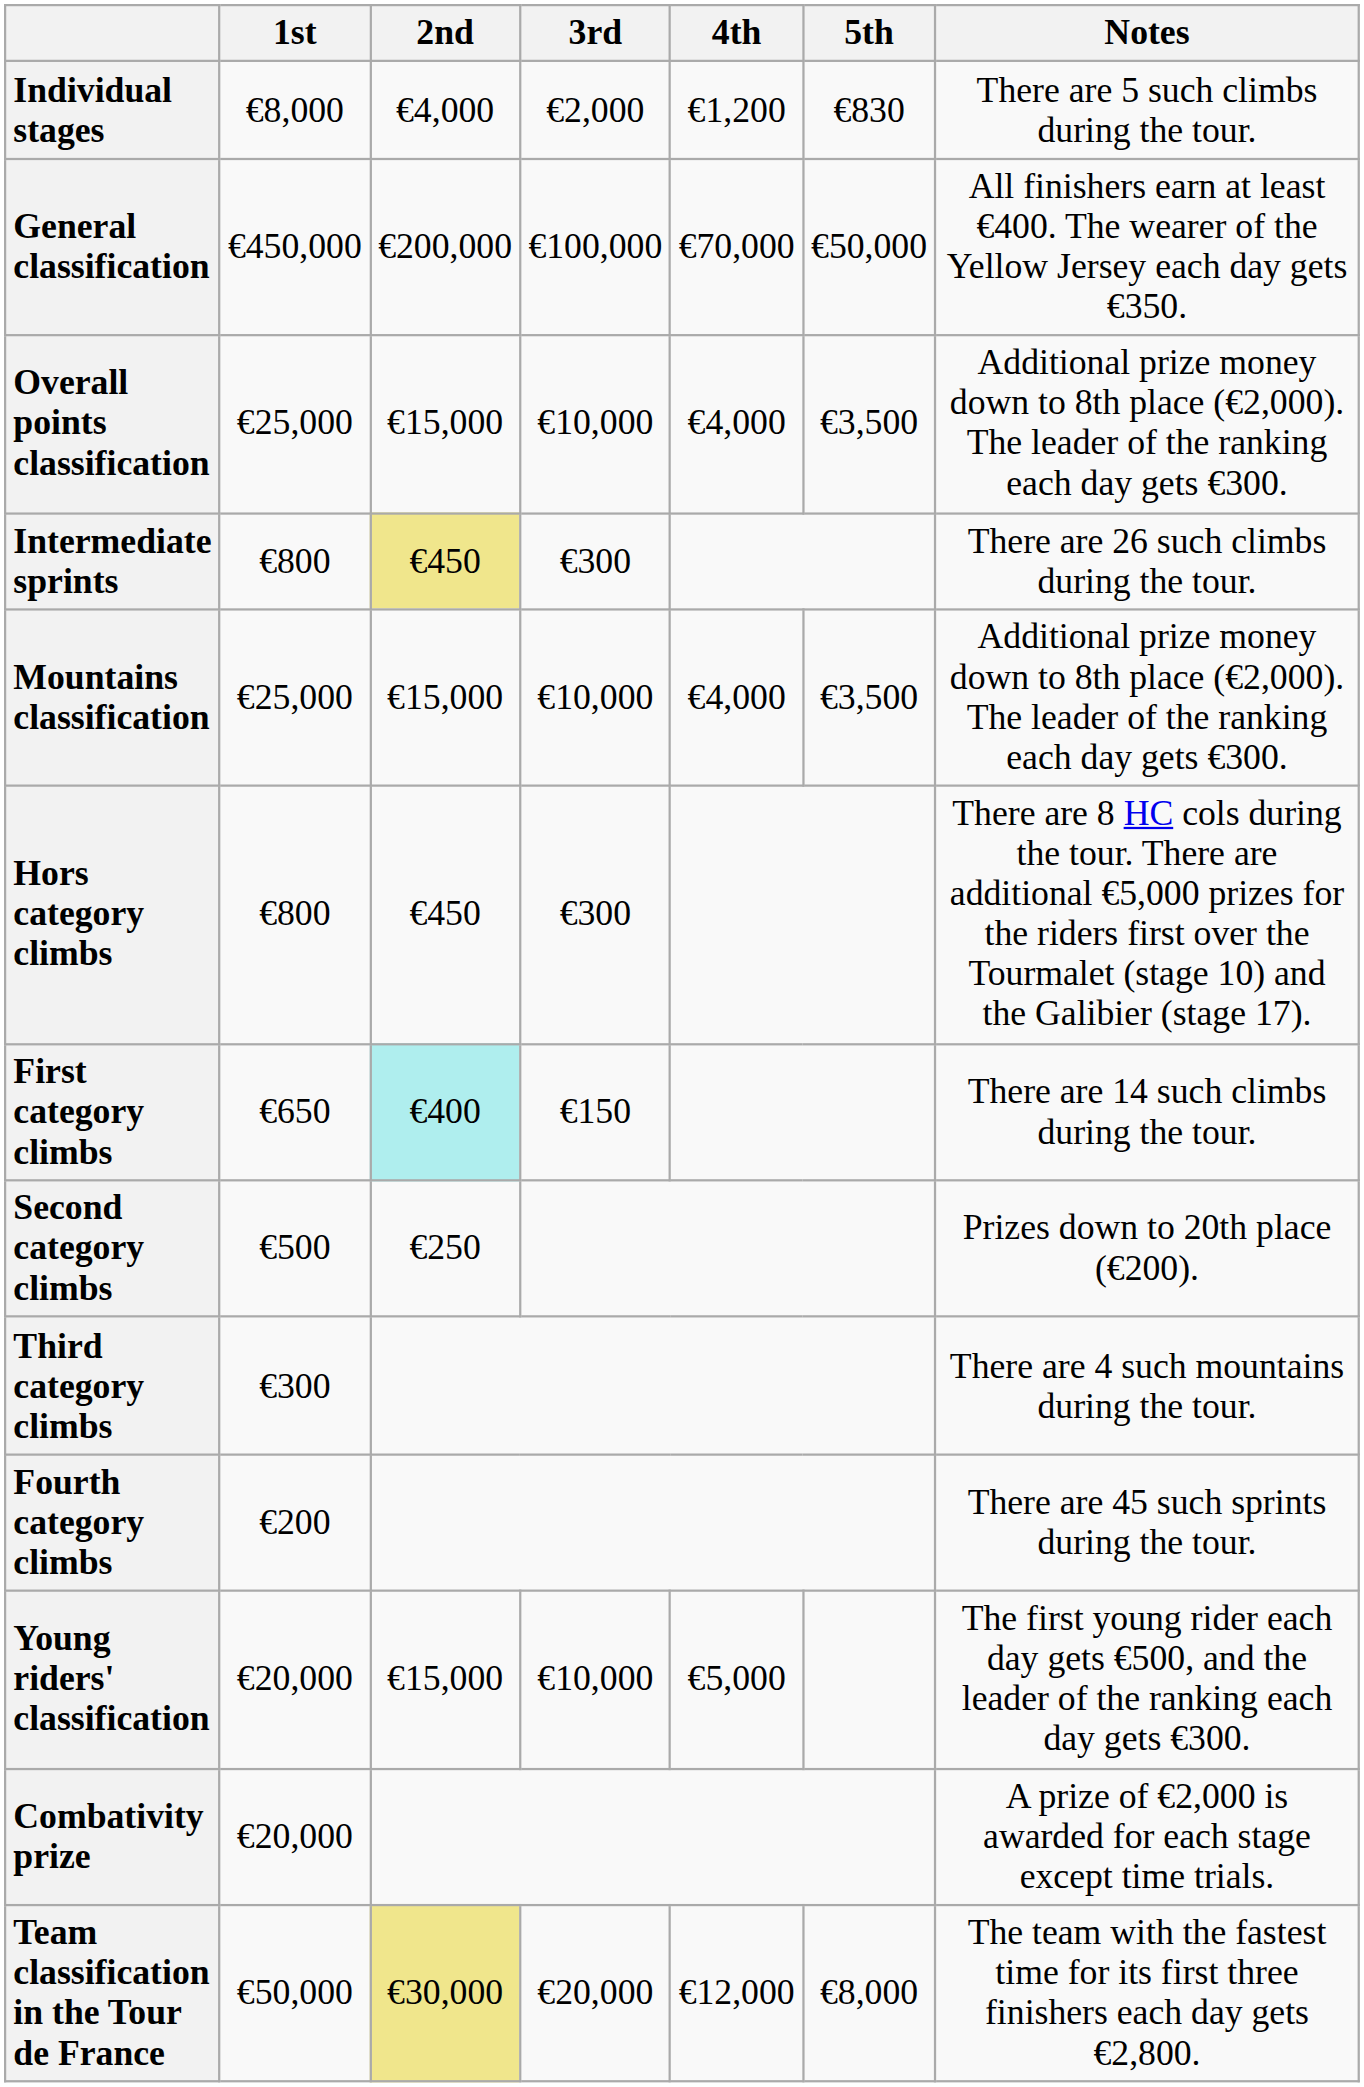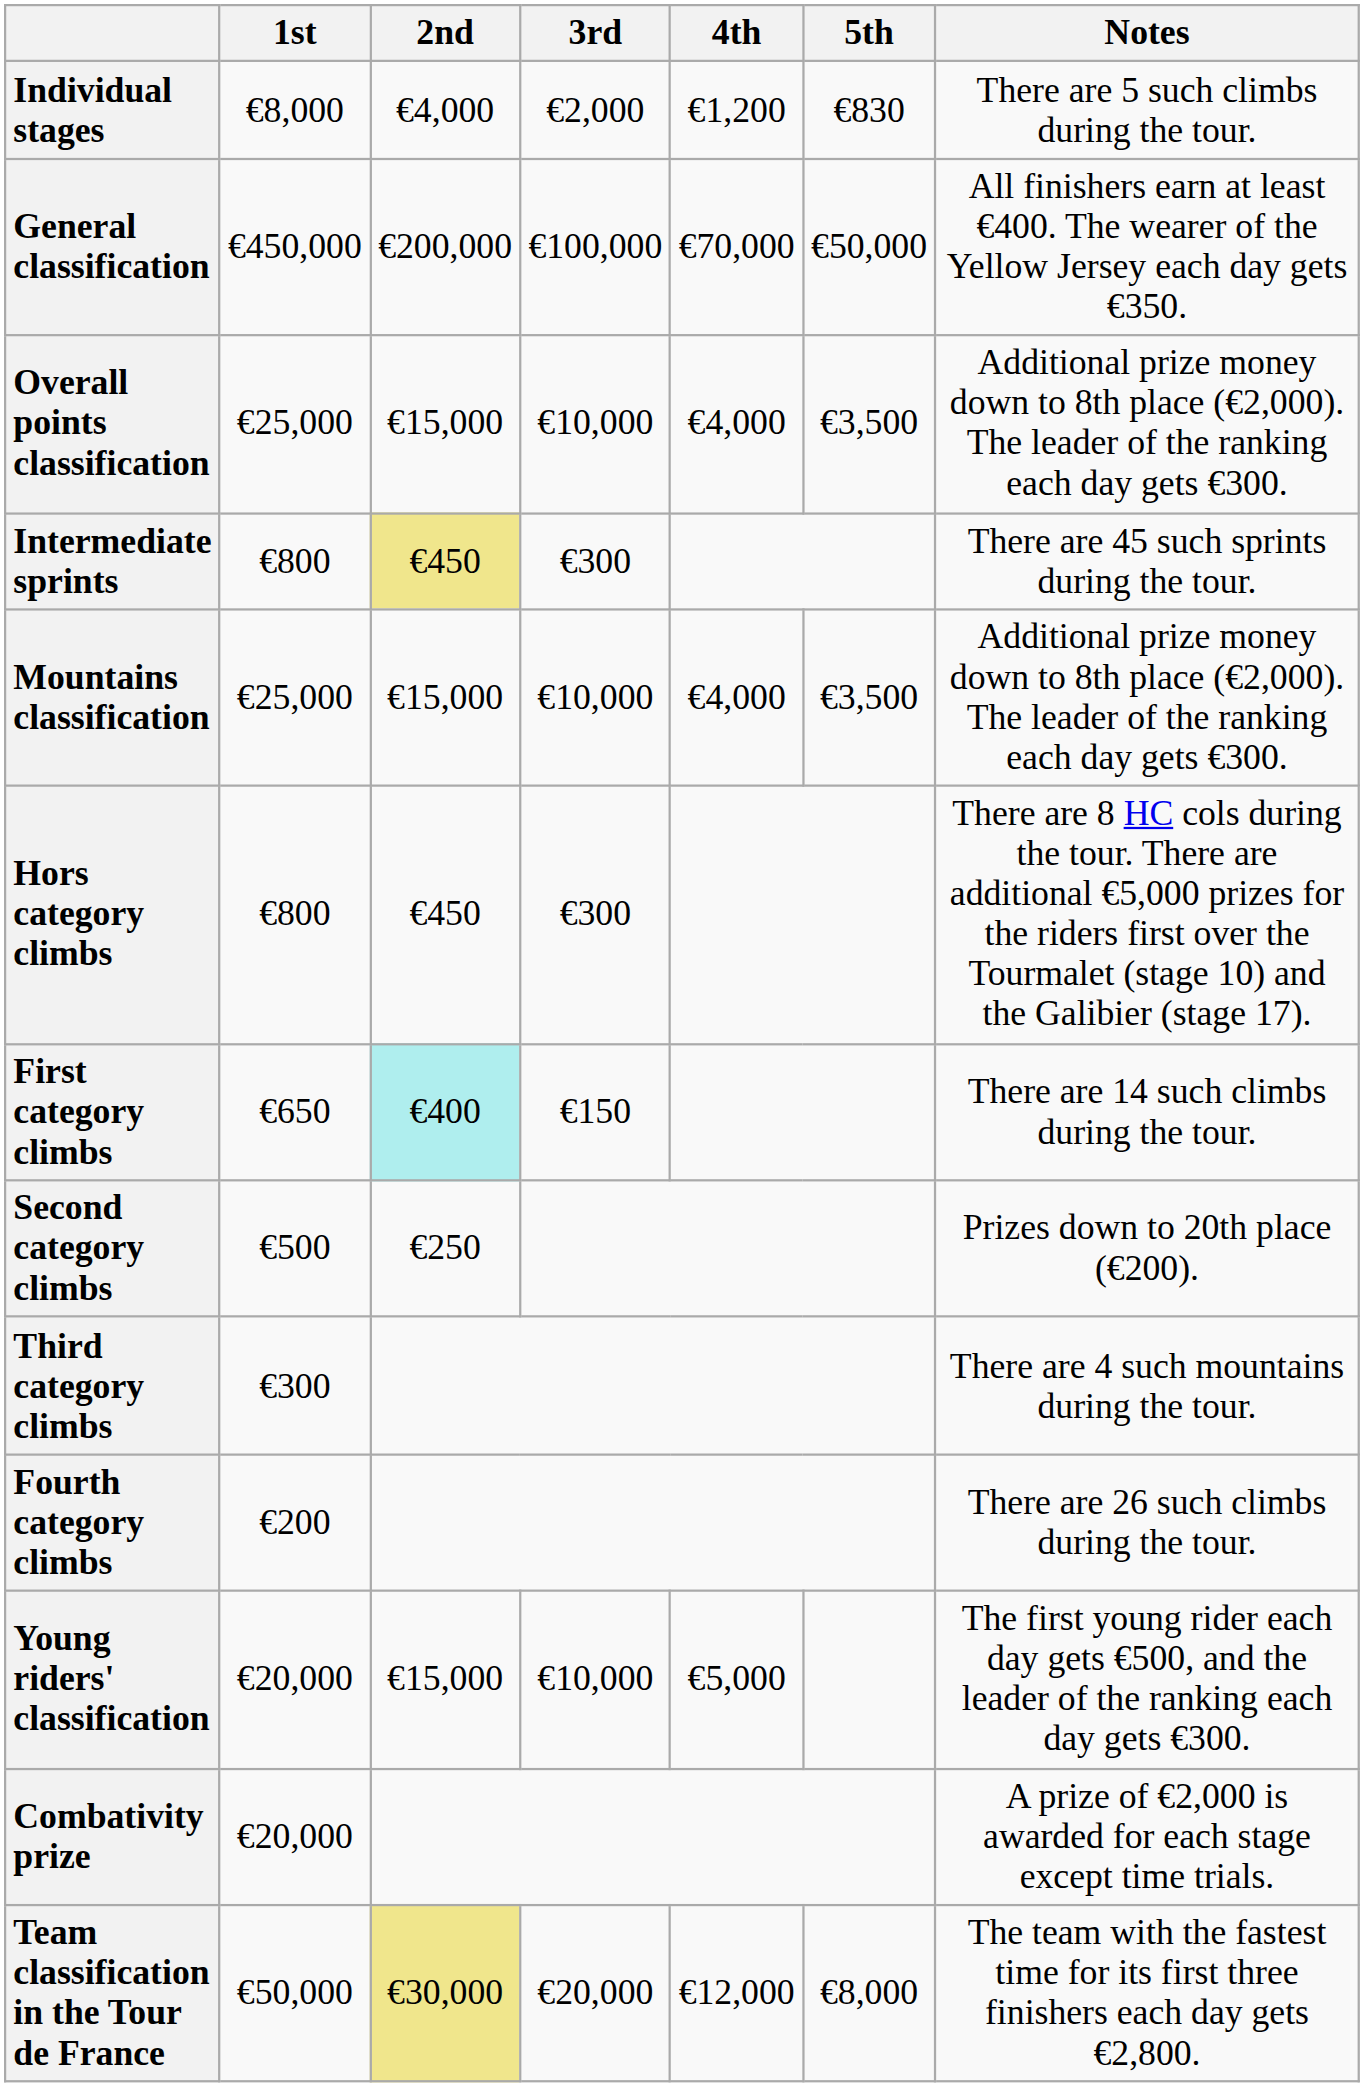 <table class="wikitable">
 <tr>
 <th></th>
 <th width=8%>1st</th>
 <th width=8%>2nd</th>
 <th width=8%>3rd</th>
 <th width=8%>4th</th>
 <th width=8%>5th</th>
 <th style="width:40%;">Notes</th>
 </tr>
 <tr style="text-align:center">
 <th style="text-align:left">Individual stages</th>
 <td>€8,000</td>
 <td>€4,000</td>
 <td>€2,000</td>
 <td>€1,200</td>
 <td>€830</td>
 <td>There are 5 such climbs during the tour.</td>
 </tr>
 <tr style="text-align:center">
 <th style="text-align:left">General classification</th>
 <td>€450,000</td>
 <td>€200,000</td>
 <td>€100,000</td>
 <td>€70,000</td>
 <td>€50,000</td>
 <td>All finishers earn at least €400. The wearer of the Yellow Jersey each day gets €350.</td>
 </tr>
 <tr style="text-align:center">
 <th style="text-align:left">Overall points classification</th>
 <td>€25,000</td>
 <td>€15,000</td>
 <td>€10,000</td>
 <td>€4,000</td>
 <td>€3,500</td>
 <td>Additional prize money down to 8th place (€2,000). The leader of the ranking each day gets €300.</td>
 </tr>
 <tr style="text-align:center">
 <th style="text-align:left">Intermediate sprints</th>
 <td>€800</td>
 <td style="background: khaki;">€450</td>
 <td>€300</td>
 <td colspan=2></td>
-<td>There are 26 such climbs during the tour.</td>
+<td>There are 45 such sprints during the tour.</td>
 </tr>
 <tr style="text-align:center">
 <th style="text-align:left">Mountains classification</th>
 <td>€25,000</td>
 <td>€15,000</td>
 <td>€10,000</td>
 <td>€4,000</td>
 <td>€3,500</td>
 <td>Additional prize money down to 8th place (€2,000). The leader of the ranking each day gets €300.</td>
 </tr>
 <tr style="text-align:center">
 <th style="text-align:left">Hors category climbs</th>
 <td>€800</td>
 <td>€450</td>
 <td>€300</td>
 <td colspan=2></td>
 <td>There are 8 <a href='#'>HC</a> cols during the tour. There are additional €5,000 prizes for the riders first over the Tourmalet (stage 10) and the Galibier (stage 17).</td>
 </tr>
 <tr style="text-align:center">
 <th style="text-align:left">First category climbs</th>
 <td>€650</td>
 <td style="background: paleturquoise;">€400</td>
 <td>€150</td>
 <td colspan=2></td>
 <td>There are 14 such climbs during the tour.</td>
 </tr>
 <tr style="text-align:center">
 <th style="text-align:left">Second category climbs</th>
 <td>€500</td>
 <td>€250</td>
 <td colspan=3></td>
 <td>Prizes down to 20th place (€200).</td>
 </tr>
 <tr style="text-align:center">
 <th style="text-align:left">Third category climbs</th>
 <td>€300</td>
 <td colspan=4></td>
 <td>There are 4 such mountains during the tour.</td>
 </tr>
 <tr style="text-align:center">
 <th style="text-align:left">Fourth category climbs</th>
 <td>€200</td>
 <td colspan=4></td>
-<td>There are 45 such sprints during the tour.</td>
+<td>There are 26 such climbs during the tour.</td>
 </tr>
 <tr style="text-align:center">
 <th style="text-align:left">Young riders' classification</th>
 <td>€20,000</td>
 <td>€15,000</td>
 <td>€10,000</td>
 <td>€5,000</td>
 <td></td>
 <td>The first young rider each day gets €500, and the leader of the ranking each day gets €300.</td>
 </tr>
 <tr style="text-align:center">
 <th style="text-align:left">Combativity prize</th>
 <td>€20,000</td>
 <td colspan=4></td>
 <td>A prize of €2,000 is awarded for each stage except time trials.</td>
 </tr>
 <tr style="text-align:center">
 <th style="text-align:left">Team classification in the Tour de France</th>
 <td>€50,000</td>
 <td style="background: khaki;">€30,000</td>
 <td>€20,000</td>
 <td>€12,000</td>
 <td>€8,000</td>
 <td>The team with the fastest time for its first three finishers each day gets €2,800.</td>
 </tr>
 </table>
